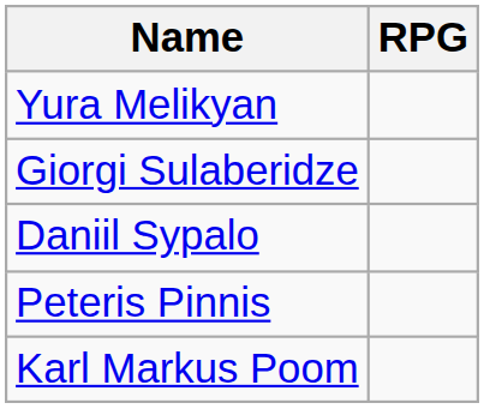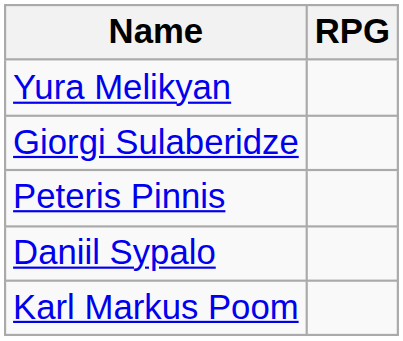 <table class=wikitable>
 <tr>
 <th>Name</th>
 <th>RPG</th>
 </tr>
 <tr>
 <td> <a href='#'>Yura Melikyan</a></td>
 <td></td>
 </tr>
 <tr>
 <td> <a href='#'>Giorgi Sulaberidze</a></td>
 <td></td>
 </tr>
 <tr>
-<td> <a href='#'>Daniil Sypalo</a></td>
+<td> <a href='#'>Peteris Pinnis</a></td>
 <td></td>
 </tr>
 <tr>
-<td> <a href='#'>Peteris Pinnis</a></td>
+<td> <a href='#'>Daniil Sypalo</a></td>
 <td></td>
 </tr>
 <tr>
 <td> <a href='#'>Karl Markus Poom</a></td>
 <td></td>
 </tr>
 </table>
